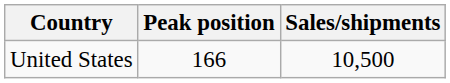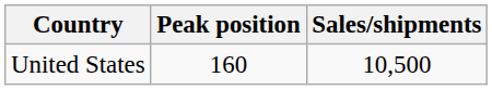 <table class="wikitable">
 <tr>
 <th>Country</th>
 <th>Peak position</th>
 <th>Sales/shipments</th>
 </tr>
 <tr>
 <td>United States</td>
-<td align="center">166</td>
+<td align="center">160</td>
 <td align="center">10,500</td>
 </tr>
 </table>
